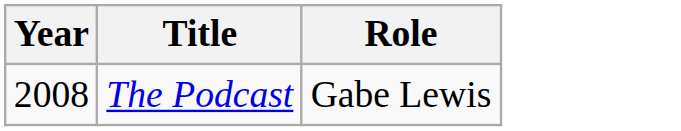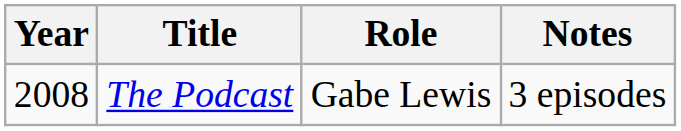 <table class="wikitable sortable">
 <tr>
 <th>Year</th>
 <th>Title</th>
 <th>Role</th>
+<th>Notes</th>
 </tr>
 <tr>
 <td>2008</td>
 <td><em><a href='#'>The Podcast</a></em></td>
 <td>Gabe Lewis</td>
+<td>3 episodes</td>
 </tr>
 </table>
